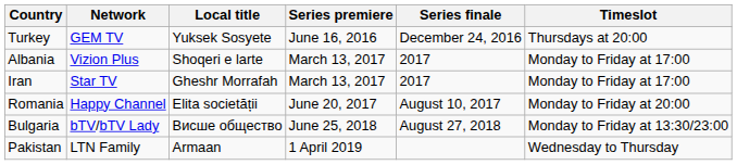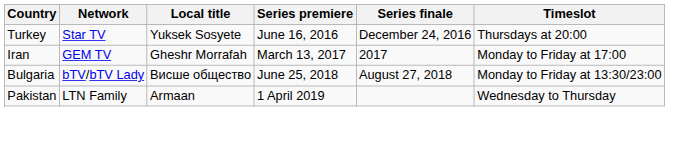 <table class="sortable wikitable">
 <tr>
 <th>Country</th>
 <th>Network</th>
 <th>Local title</th>
 <th>Series premiere</th>
 <th>Series finale</th>
 <th>Timeslot</th>
 </tr>
 <tr>
 <td>Turkey</td>
-<td><a href='#'>GEM TV</a></td>
+<td><a href='#'>Star TV</a></td>
 <td>Yuksek Sosyete</td>
 <td>June 16, 2016</td>
 <td>December 24, 2016</td>
 <td>Thursdays at 20:00</td>
 </tr>
 <tr>
-<td>Albania</td>
-<td><a href='#'>Vizion Plus</a></td>
-<td>Shoqeri e larte</td>
-<td>March 13, 2017</td>
-<td>2017</td>
-<td>Monday to Friday at 17:00</td>
-</tr>
-<tr>
 <td>Iran</td>
-<td><a href='#'>Star TV</a></td>
+<td><a href='#'>GEM TV</a></td>
 <td>Gheshr Morrafah</td>
 <td>March 13, 2017</td>
 <td>2017</td>
 <td>Monday to Friday at 17:00</td>
-</tr>
-<tr>
-<td>Romania</td>
-<td><a href='#'>Happy Channel</a></td>
-<td>Elita societății</td>
-<td>June 20, 2017</td>
-<td>August 10, 2017</td>
-<td>Monday to Friday at 20:00</td>
 </tr>
 <tr>
 <td>Bulgaria</td>
 <td><a href='#'>bTV</a>/<a href='#'>bTV Lady</a></td>
 <td>Висше общество</td>
 <td>June 25, 2018</td>
 <td>August 27, 2018</td>
 <td>Monday to Friday at 13:30/23:00</td>
 </tr>
 <tr>
 <td>Pakistan</td>
 <td>LTN Family</td>
 <td>Armaan</td>
 <td>1 April 2019</td>
 <td></td>
 <td>Wednesday to Thursday</td>
 </tr>
 </table>
